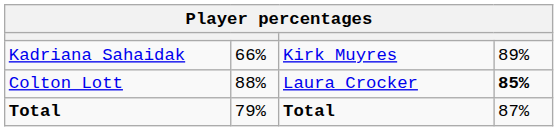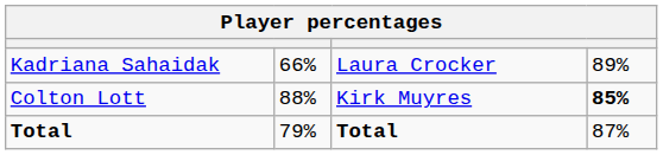 <table class="wikitable">
 <tr>
 <th colspan=4 width=400>Player percentages</th>
 </tr>
 <tr>
 <th colspan=2 width=200 style="white-space:nowrap;"></th>
 <th colspan=2 width=200 style="white-space:nowrap;"> </th>
 </tr>
 <tr>
 <td><a href='#'>Kadriana Sahaidak</a></td>
 <td>66%</td>
-<td><a href='#'>Kirk Muyres</a></td>
+<td><a href='#'>Laura Crocker</a></td>
 <td>89%</td>
 </tr>
 <tr>
 <td><a href='#'>Colton Lott</a></td>
 <td>88%</td>
-<td><a href='#'>Laura Crocker</a></td>
+<td><a href='#'>Kirk Muyres</a></td>
 <td><strong>85%</strong></td>
 </tr>
 <tr>
 <td><strong>Total</strong></td>
 <td>79%</td>
 <td><strong>Total</strong></td>
 <td>87%</td>
 </tr>
 </table>
